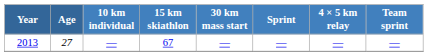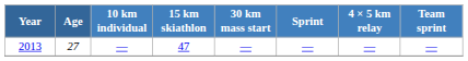 <table class="wikitable" style="font-size:95%; text-align:center; border:grey solid 1px; border-collapse:collapse; background:#ffffff;">
 <tr>
 <th style="background-color:#369; color:white; width:60px;"> Year </th>
 <th style="background-color:#369; color:white; width:40px;"> Age </th>
 <th style="background-color:#4180be; color:white; width:75px;"> 10 km <br> individual </th>
 <th style="background-color:#4180be; color:white; width:75px;"> 15 km <br> skiathlon </th>
 <th style="background-color:#4180be; color:white; width:75px;"> 30 km <br> mass start </th>
 <th style="background-color:#4180be; color:white; width:75px;"> Sprint </th>
 <th style="background-color:#4180be; color:white; width:75px;"> 4 × 5 km <br> relay </th>
 <th style="background-color:#4180be; color:white; width:75px;"> Team <br> sprint </th>
 </tr>
 <tr>
 <td><a href='#'>2013</a></td>
 <td><em>27</em></td>
 <td><a href='#'>—</a></td>
-<td><a href='#'>67</a></td>
+<td><a href='#'>47</a></td>
 <td><a href='#'>—</a></td>
 <td><a href='#'>—</a></td>
 <td><a href='#'>—</a></td>
 <td><a href='#'>—</a></td>
 </tr>
 <tr>
 </tr>
 </table>
